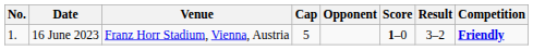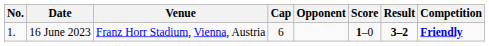 <table class="wikitable">
 <tr>
 <th>No.</th>
 <th>Date</th>
 <th>Venue</th>
 <th>Cap</th>
 <th>Opponent</th>
 <th>Score</th>
 <th>Result</th>
 <th>Competition</th>
 </tr>
 <tr>
 <td>1.</td>
 <td>16 June 2023</td>
 <td><a href='#'>Franz Horr Stadium</a>, <a href='#'>Vienna</a>, Austria</td>
-<td align=center>5</td>
+<td align=center>6</td>
 <td></td>
 <td align=center><strong>1</strong>–0</td>
-<td align=center>3–2</td>
+<td align=center><strong>3–2</strong></td>
 <td><strong><a href='#'>Friendly</a></strong></td>
 </tr>
 </table>
